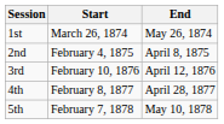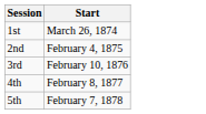 <table class="wikitable">
 <tr>
 <th>Session</th>
 <th>Start</th>
-<th>End</th>
 </tr>
 <tr>
 <td>1st</td>
 <td>March 26, 1874</td>
-<td>May 26, 1874</td>
 </tr>
 <tr>
 <td>2nd</td>
 <td>February 4, 1875</td>
-<td>April 8, 1875</td>
 </tr>
 <tr>
 <td>3rd</td>
 <td>February 10, 1876</td>
-<td>April 12, 1876</td>
 </tr>
 <tr>
 <td>4th</td>
 <td>February 8, 1877</td>
-<td>April 28, 1877</td>
 </tr>
 <tr>
 <td>5th</td>
 <td>February 7, 1878</td>
-<td>May 10, 1878</td>
 </tr>
 </table>
